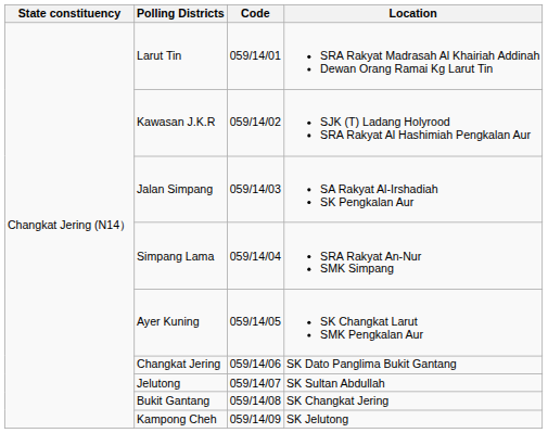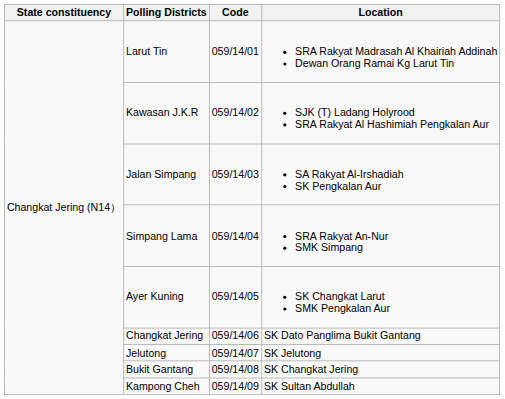 <table class="wikitable sortable mw-collapsible" style="white-space:nowrap;font-size:85%">
 <tr>
 <th>State constituency</th>
 <th>Polling Districts</th>
 <th>Code</th>
 <th>Location</th>
 </tr>
 <tr>
 <td rowspan="9">Changkat Jering (N14）</td>
 <td>Larut Tin</td>
 <td>059/14/01</td>
 <td><br><ul><li>SRA Rakyat Madrasah Al Khairiah Addinah</li><li>Dewan Orang Ramai Kg Larut Tin</li></ul></td>
 </tr>
 <tr>
 <td>Kawasan J.K.R</td>
 <td>059/14/02</td>
 <td><br><ul><li>SJK (T) Ladang Holyrood</li><li>SRA Rakyat Al Hashimiah Pengkalan Aur</li></ul></td>
 </tr>
 <tr>
 <td>Jalan Simpang</td>
 <td>059/14/03</td>
 <td><br><ul><li>SA Rakyat Al-Irshadiah</li><li>SK Pengkalan Aur</li></ul></td>
 </tr>
 <tr>
 <td>Simpang Lama</td>
 <td>059/14/04</td>
 <td><br><ul><li>SRA Rakyat An-Nur</li><li>SMK Simpang</li></ul></td>
 </tr>
 <tr>
 <td>Ayer Kuning</td>
 <td>059/14/05</td>
 <td><br><ul><li>SK Changkat Larut</li><li>SMK Pengkalan Aur</li></ul></td>
 </tr>
 <tr>
 <td>Changkat Jering</td>
 <td>059/14/06</td>
 <td>SK Dato Panglima Bukit Gantang</td>
 </tr>
 <tr>
 <td>Jelutong</td>
 <td>059/14/07</td>
-<td>SK Sultan Abdullah</td>
+<td>SK Jelutong</td>
 </tr>
 <tr>
 <td>Bukit Gantang</td>
 <td>059/14/08</td>
 <td>SK Changkat Jering</td>
 </tr>
 <tr>
 <td>Kampong Cheh</td>
 <td>059/14/09</td>
-<td>SK Jelutong</td>
+<td>SK Sultan Abdullah</td>
 </tr>
 </table>
